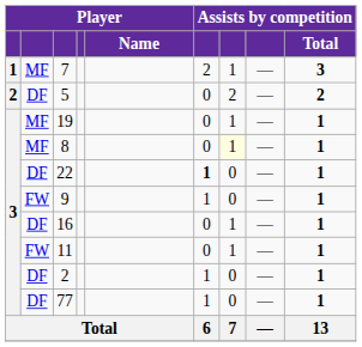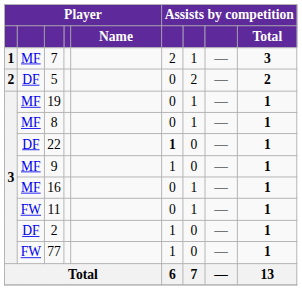 <table class="wikitable sortable" style="text-align:center;">
 <tr>
 <th style="background:#5E299A; color:#fff;" colspan=5 scope="colgroup">Player</th>
 <th style="background:#5E299A; color:#fff;" colspan=4 scope="colgroup">Assists by competition</th>
 </tr>
 <tr>
 <th style="background:#5E299A; color:#fff;" scope="col"></th>
 <th style="background:#5E299A; color:#fff;" scope="col"></th>
 <th style="background:#5E299A; color:#fff;" scope="col"></th>
 <th style="background:#5E299A; color:#fff;" scope="col"></th>
 <th style="background:#5E299A; color:#fff; width:100px;" scope="col">Name</th>
 <th style="background:#5E299A; color:#fff;" scope="col"></th>
 <th style="background:#5E299A; color:#fff;" scope="col"></th>
 <th style="background:#5E299A; color:#fff;" scope="col"></th>
 <th style="background:#5E299A; color:#fff;" scope="col">Total</th>
 </tr>
 <tr>
 <th scope="row">1</th>
 <td><a href='#'>MF</a></td>
 <td>7</td>
 <td></td>
 <td></td>
 <td>2</td>
 <td>1</td>
 <td>—</td>
 <td><strong>3</strong></td>
 </tr>
 <tr>
 <th scope="row">2</th>
 <td><a href='#'>DF</a></td>
 <td>5</td>
 <td></td>
 <td></td>
 <td>0</td>
 <td>2</td>
 <td>—</td>
 <td><strong>2</strong></td>
 </tr>
 <tr>
 <th rowspan=8 scope="row">3</th>
 <td><a href='#'>MF</a></td>
 <td>19</td>
 <td></td>
 <td></td>
 <td>0</td>
 <td>1</td>
 <td>—</td>
 <td><strong>1</strong></td>
 </tr>
 <tr>
 <td><a href='#'>MF</a></td>
 <td>8</td>
 <td></td>
 <td></td>
 <td>0</td>
-<td style="background: lightyellow;">1</td>
+<td>1</td>
 <td>—</td>
 <td><strong>1</strong></td>
 </tr>
 <tr>
 <td><a href='#'>DF</a></td>
 <td>22</td>
 <td></td>
 <td></td>
 <td><strong>1</strong></td>
 <td>0</td>
 <td>—</td>
 <td><strong>1</strong></td>
 </tr>
 <tr>
-<td><a href='#'>FW</a></td>
+<td><a href='#'>MF</a></td>
 <td>9</td>
 <td></td>
 <td></td>
 <td>1</td>
 <td>0</td>
 <td>—</td>
 <td><strong>1</strong></td>
 </tr>
 <tr>
-<td><a href='#'>DF</a></td>
+<td><a href='#'>MF</a></td>
 <td>16</td>
 <td></td>
 <td></td>
 <td>0</td>
 <td>1</td>
 <td>—</td>
 <td><strong>1</strong></td>
 </tr>
 <tr>
 <td><a href='#'>FW</a></td>
 <td>11</td>
 <td></td>
 <td></td>
 <td>0</td>
 <td>1</td>
 <td>—</td>
 <td><strong>1</strong></td>
 </tr>
 <tr>
 <td><a href='#'>DF</a></td>
 <td>2</td>
 <td></td>
 <td></td>
 <td>1</td>
 <td>0</td>
 <td>—</td>
 <td><strong>1</strong></td>
 </tr>
 <tr>
-<td><a href='#'>DF</a></td>
+<td><a href='#'>FW</a></td>
 <td>77</td>
 <td></td>
 <td></td>
 <td>1</td>
 <td>0</td>
 <td>—</td>
 <td><strong>1</strong></td>
 </tr>
 <tr>
 <th colspan=5 scope=row>Total</th>
 <th>6</th>
 <th>7</th>
 <th>—</th>
 <th>13</th>
 </tr>
 <tr>
 </tr>
 </table>
